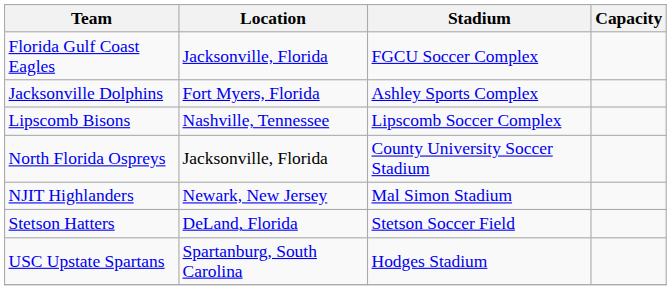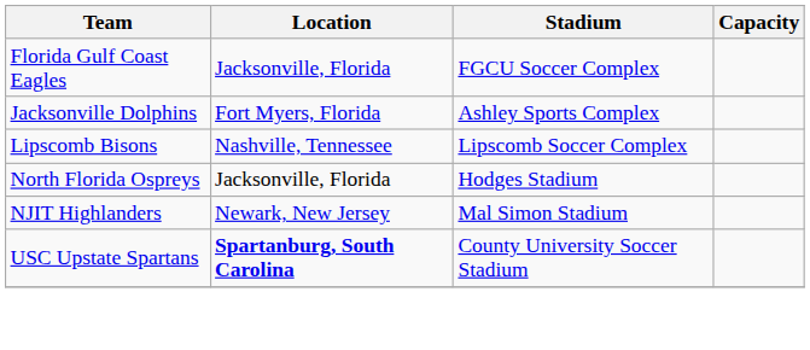 <table class="wikitable sortable" style="text-align: left;">
 <tr>
 <th>Team</th>
 <th>Location</th>
 <th>Stadium</th>
 <th>Capacity</th>
 </tr>
 <tr>
 <td><a href='#'>Florida Gulf Coast Eagles</a></td>
 <td><a href='#'>Jacksonville, Florida</a></td>
 <td><a href='#'>FGCU Soccer Complex</a></td>
 <td align="center"></td>
 </tr>
 <tr>
 <td><a href='#'>Jacksonville Dolphins</a></td>
 <td><a href='#'>Fort Myers, Florida</a></td>
 <td><a href='#'>Ashley Sports Complex</a></td>
 <td align="center"></td>
 </tr>
 <tr>
 <td><a href='#'>Lipscomb Bisons</a></td>
 <td><a href='#'>Nashville, Tennessee</a></td>
 <td><a href='#'>Lipscomb Soccer Complex</a></td>
 <td align="center"></td>
 </tr>
 <tr>
 <td><a href='#'>North Florida Ospreys</a></td>
 <td>Jacksonville, Florida</td>
-<td><a href='#'>County University Soccer Stadium</a></td>
+<td><a href='#'>Hodges Stadium</a></td>
 <td align="center"></td>
 </tr>
 <tr>
 <td><a href='#'>NJIT Highlanders</a></td>
 <td><a href='#'>Newark, New Jersey</a></td>
 <td><a href='#'>Mal Simon Stadium</a></td>
 <td align="center"></td>
 </tr>
 <tr>
-<td><a href='#'>Stetson Hatters</a></td>
-<td><a href='#'>DeLand, Florida</a></td>
-<td><a href='#'>Stetson Soccer Field</a></td>
-<td align="center"></td>
-</tr>
-<tr>
 <td><a href='#'>USC Upstate Spartans</a></td>
-<td><a href='#'>Spartanburg, South Carolina</a></td>
-<td><a href='#'>Hodges Stadium</a></td>
+<td><strong><a href='#'>Spartanburg, South Carolina</a></strong></td>
+<td><a href='#'>County University Soccer Stadium</a></td>
 <td align="center"></td>
 </tr>
 <tr>
 </tr>
 </table>
